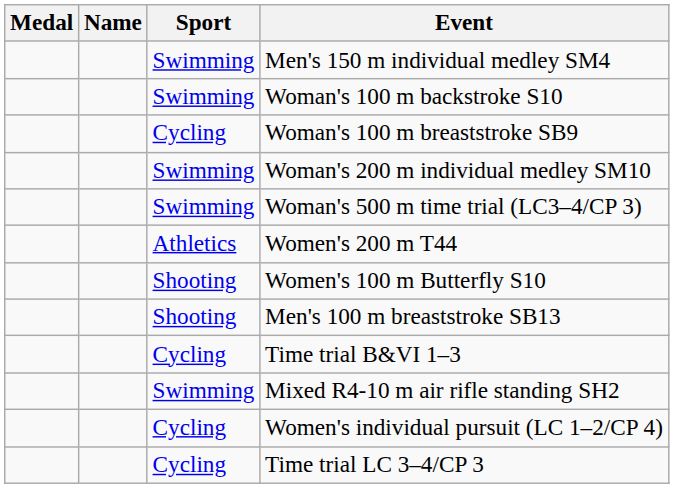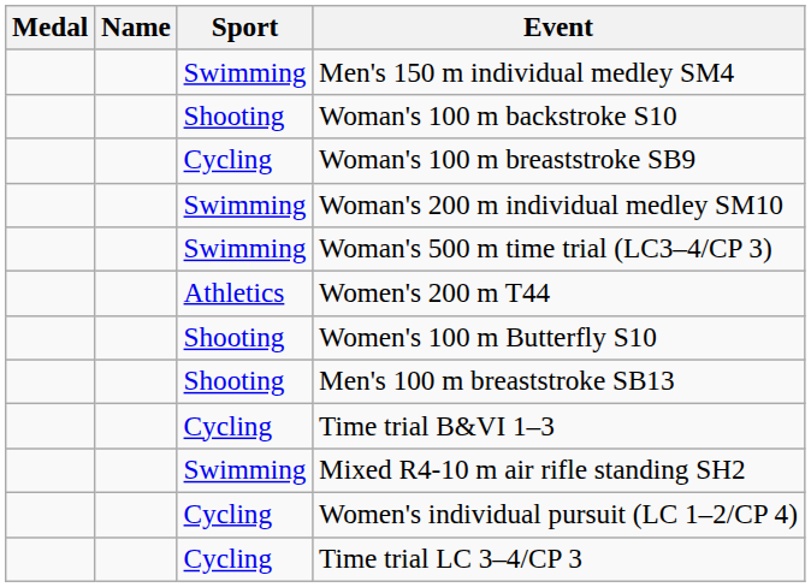 <table class="wikitable sortable">
 <tr>
 <th>Medal</th>
 <th>Name</th>
 <th>Sport</th>
 <th>Event</th>
 </tr>
 <tr>
 <td></td>
 <td></td>
 <td><a href='#'>Swimming</a></td>
 <td>Men's 150 m individual medley SM4</td>
 </tr>
 <tr>
 <td></td>
 <td></td>
-<td><a href='#'>Swimming</a></td>
+<td><a href='#'>Shooting</a></td>
 <td>Woman's 100 m backstroke S10</td>
 </tr>
 <tr>
 <td></td>
 <td></td>
 <td><a href='#'>Cycling</a></td>
 <td>Woman's 100 m breaststroke SB9</td>
 </tr>
 <tr>
 <td></td>
 <td></td>
 <td><a href='#'>Swimming</a></td>
 <td>Woman's 200 m individual medley SM10</td>
 </tr>
 <tr>
 <td></td>
 <td></td>
 <td><a href='#'>Swimming</a></td>
 <td>Woman's 500 m time trial (LC3–4/CP 3)</td>
 </tr>
 <tr>
 <td></td>
 <td></td>
 <td><a href='#'>Athletics</a></td>
 <td>Women's 200 m T44</td>
 </tr>
 <tr>
 <td></td>
 <td></td>
 <td><a href='#'>Shooting</a></td>
 <td>Women's 100 m Butterfly S10</td>
 </tr>
 <tr>
 <td></td>
 <td></td>
 <td><a href='#'>Shooting</a></td>
 <td>Men's 100 m breaststroke SB13</td>
 </tr>
 <tr>
 <td></td>
 <td><br></td>
 <td><a href='#'>Cycling</a></td>
 <td>Time trial B&VI 1–3</td>
 </tr>
 <tr>
 <td></td>
 <td></td>
 <td><a href='#'>Swimming</a></td>
 <td>Mixed R4-10 m air rifle standing SH2</td>
 </tr>
 <tr>
 <td></td>
 <td></td>
 <td><a href='#'>Cycling</a></td>
 <td>Women's individual pursuit (LC 1–2/CP 4)</td>
 </tr>
 <tr>
 <td></td>
 <td></td>
 <td><a href='#'>Cycling</a></td>
 <td>Time trial LC 3–4/CP 3</td>
 </tr>
 </table>
